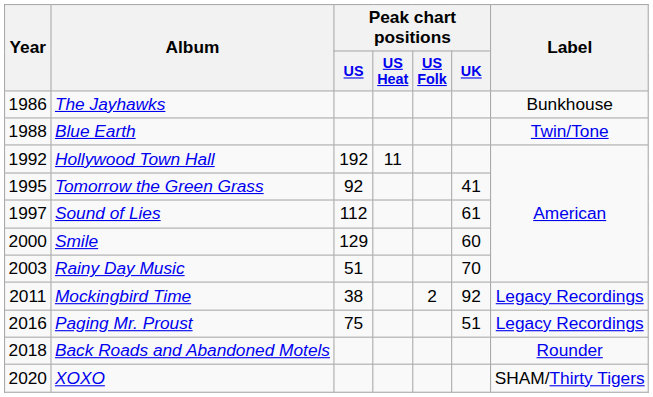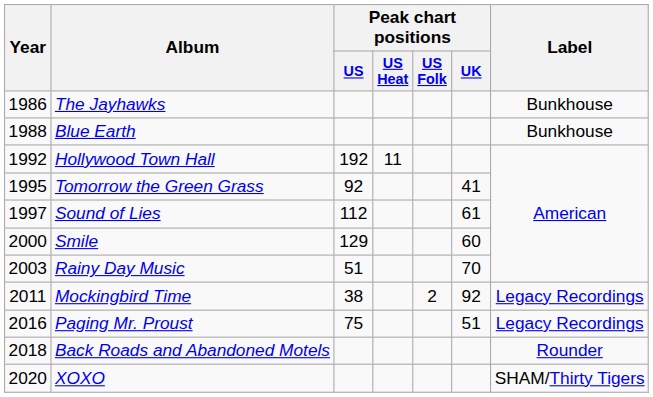 <table class="wikitable" style="text-align:center;">
 <tr>
 <th rowspan="2">Year</th>
 <th rowspan="2">Album</th>
 <th colspan="4">Peak chart<br>positions</th>
 <th rowspan="2">Label</th>
 </tr>
 <tr style="font-size:smaller;">
 <th style="width:30px;"><a href='#'>US</a></th>
 <th style="width:30px;"><a href='#'>US Heat</a></th>
 <th style="width:30px;"><a href='#'>US Folk</a></th>
 <th style="width:30px;"><a href='#'>UK</a><br></th>
 </tr>
 <tr>
 <td>1986</td>
 <td style="text-align:left;"><em><a href='#'>The Jayhawks</a></em></td>
 <td></td>
 <td></td>
 <td></td>
 <td></td>
 <td>Bunkhouse</td>
 </tr>
 <tr>
 <td>1988</td>
 <td style="text-align:left;"><em><a href='#'>Blue Earth</a></em></td>
 <td></td>
 <td></td>
 <td></td>
 <td></td>
-<td><a href='#'>Twin/Tone</a></td>
+<td>Bunkhouse</td>
 </tr>
 <tr>
 <td>1992</td>
 <td style="text-align:left;"><em><a href='#'>Hollywood Town Hall</a></em></td>
 <td>192</td>
 <td>11</td>
 <td></td>
 <td></td>
 <td rowspan="5"><a href='#'>American</a></td>
 </tr>
 <tr>
 <td>1995</td>
 <td style="text-align:left;"><em><a href='#'>Tomorrow the Green Grass</a></em></td>
 <td>92</td>
 <td></td>
 <td></td>
 <td>41</td>
 </tr>
 <tr>
 <td>1997</td>
 <td style="text-align:left;"><em><a href='#'>Sound of Lies</a></em></td>
 <td>112</td>
 <td></td>
 <td></td>
 <td>61</td>
 </tr>
 <tr>
 <td>2000</td>
 <td style="text-align:left;"><em><a href='#'>Smile</a></em></td>
 <td>129</td>
 <td></td>
 <td></td>
 <td>60</td>
 </tr>
 <tr>
 <td>2003</td>
 <td style="text-align:left;"><em><a href='#'>Rainy Day Music</a></em></td>
 <td>51</td>
 <td></td>
 <td></td>
 <td>70</td>
 </tr>
 <tr>
 <td>2011</td>
 <td style="text-align:left;"><em><a href='#'>Mockingbird Time</a></em></td>
 <td>38</td>
 <td></td>
 <td>2</td>
 <td>92</td>
 <td><a href='#'>Legacy Recordings</a></td>
 </tr>
 <tr>
 <td>2016</td>
 <td style="text-align:left;"><em><a href='#'>Paging Mr. Proust</a></em></td>
 <td>75</td>
 <td></td>
 <td></td>
 <td>51</td>
 <td><a href='#'>Legacy Recordings</a></td>
 </tr>
 <tr>
 <td>2018</td>
 <td style="text-align:left;"><em><a href='#'>Back Roads and Abandoned Motels</a></em></td>
 <td></td>
 <td></td>
 <td></td>
 <td></td>
 <td><a href='#'>Rounder</a></td>
 </tr>
 <tr>
 <td>2020</td>
 <td style="text-align:left;"><em><a href='#'>XOXO</a></em></td>
 <td></td>
 <td></td>
 <td></td>
 <td></td>
 <td>SHAM/<a href='#'>Thirty Tigers</a></td>
 </tr>
 </table>
